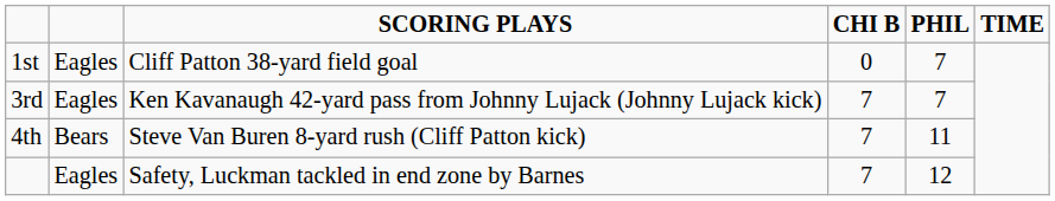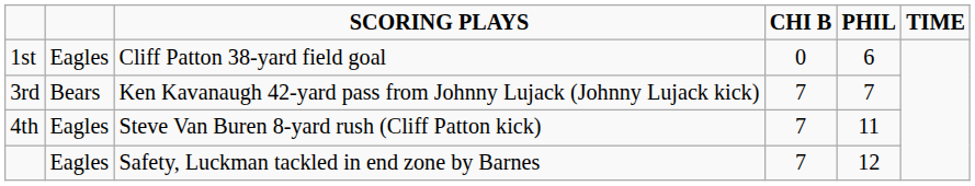 <table class="wikitable">
 <tr align=center>
 <td></td>
 <td></td>
 <td><strong>SCORING PLAYS</strong></td>
 <td><strong>CHI B</strong></td>
 <td><strong>PHIL</strong></td>
 <td><strong>TIME</strong></td>
 </tr>
 <tr align=left>
 <td>1st</td>
 <td>Eagles</td>
 <td>Cliff Patton 38-yard field goal</td>
 <td - align="center">0</td>
-<td - align="center">7</td>
+<td - align="center">6</td>
 </tr>
 <tr align=left>
 <td>3rd</td>
-<td>Eagles</td>
+<td>Bears</td>
 <td>Ken Kavanaugh 42-yard pass from Johnny Lujack (Johnny Lujack kick)</td>
 <td - align="center">7</td>
 <td - align="center">7</td>
 </tr>
 <tr align=left>
 <td>4th</td>
-<td>Bears</td>
+<td>Eagles</td>
 <td>Steve Van Buren 8-yard rush (Cliff Patton kick)</td>
 <td - align="center">7</td>
 <td - align="center">11</td>
 </tr>
 <tr align=left>
 <td></td>
 <td>Eagles</td>
 <td>Safety, Luckman tackled in end zone by Barnes</td>
 <td - align="center">7</td>
 <td - align="center">12</td>
 </tr>
 </table>
